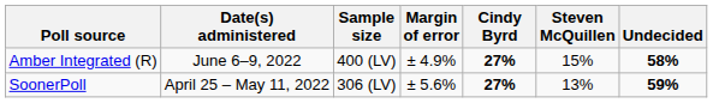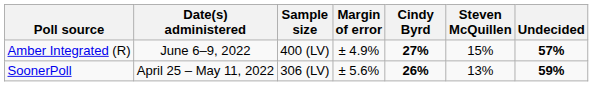 <table class="wikitable" style="font-size:90%;text-align:center;">
 <tr style="vertical-align:bottom">
 <th>Poll source</th>
 <th>Date(s)<br>administered</th>
 <th>Sample<br>size</th>
 <th>Margin<br>of error</th>
 <th style="width:60px;">Cindy<br>Byrd</th>
 <th style="width:60px;">Steven<br>McQuillen</th>
 <th>Undecided</th>
 </tr>
 <tr>
 <td style="text-align:left;"><a href='#'>Amber Integrated</a> (R)</td>
 <td>June 6–9, 2022</td>
 <td>400 (LV)</td>
 <td>± 4.9%</td>
 <td><strong>27%</strong></td>
 <td>15%</td>
-<td><strong>58%</strong></td>
+<td><strong>57%</strong></td>
 </tr>
 <tr>
 <td style="text-align:left;"><a href='#'>SoonerPoll</a></td>
 <td>April 25 – May 11, 2022</td>
 <td>306 (LV)</td>
 <td>± 5.6%</td>
-<td><strong>27%</strong></td>
+<td><strong>26%</strong></td>
 <td>13%</td>
 <td><strong>59%</strong></td>
 </tr>
 </table>
